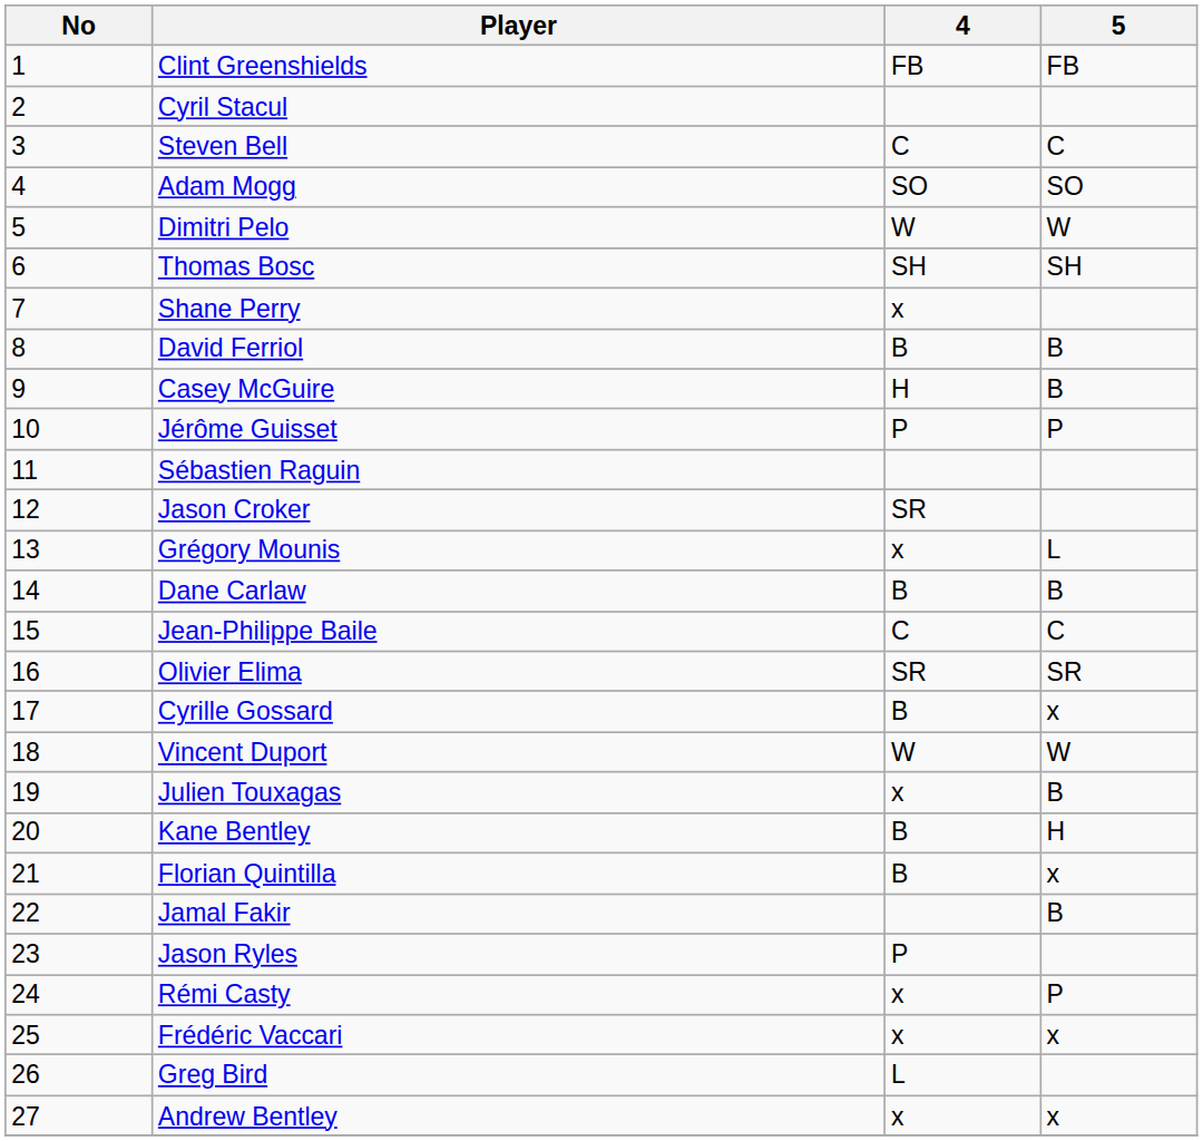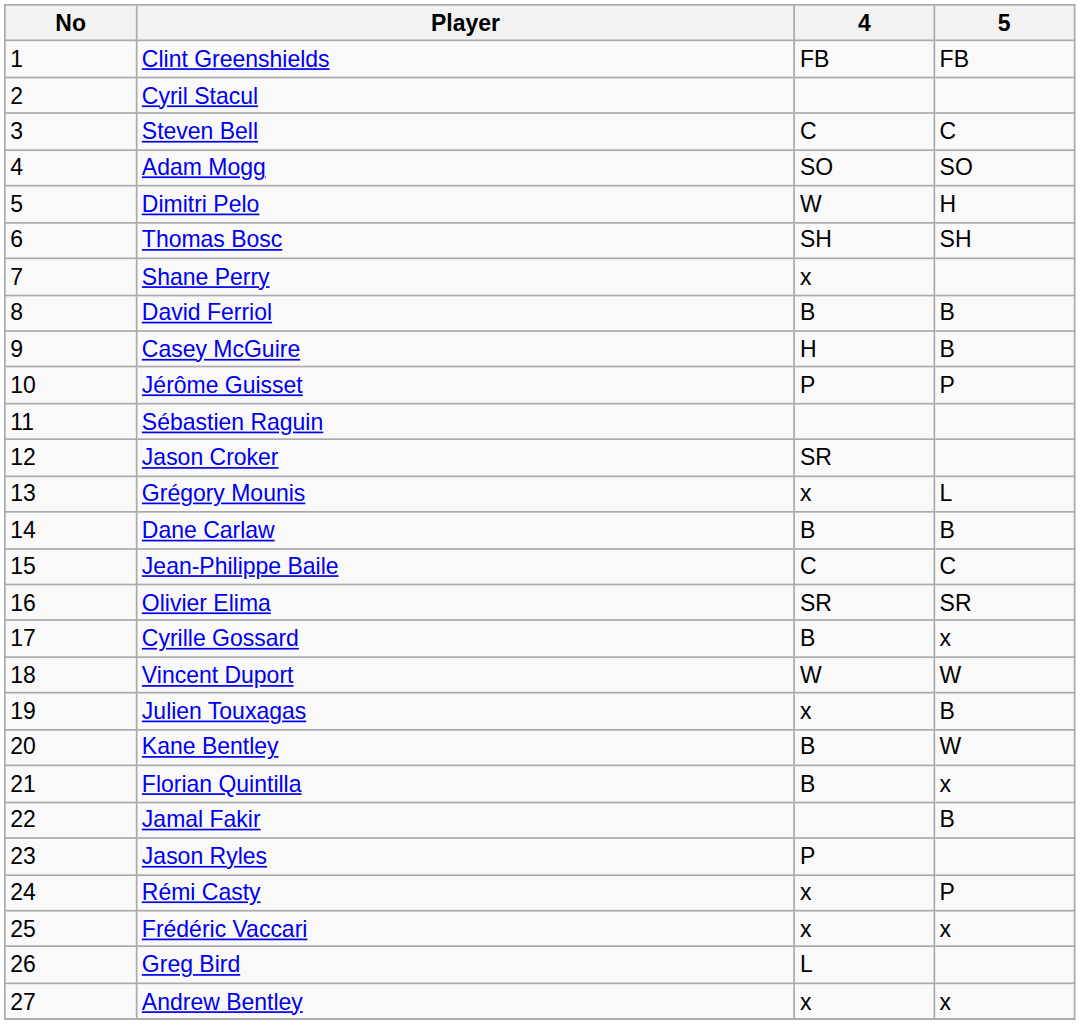 <table class="wikitable"  style="font-size:85%; width:40%;">
 <tr>
 <th>No</th>
 <th>Player</th>
 <th>4</th>
 <th>5</th>
 </tr>
 <tr>
 <td>1</td>
 <td><a href='#'>Clint Greenshields</a></td>
 <td>FB</td>
 <td>FB</td>
 </tr>
 <tr>
 <td>2</td>
 <td><a href='#'>Cyril Stacul</a></td>
 <td></td>
 <td></td>
 </tr>
 <tr>
 <td>3</td>
 <td><a href='#'>Steven Bell</a></td>
 <td>C</td>
 <td>C</td>
 </tr>
 <tr>
 <td>4</td>
 <td><a href='#'>Adam Mogg</a></td>
 <td>SO</td>
 <td>SO</td>
 </tr>
 <tr>
 <td>5</td>
 <td><a href='#'>Dimitri Pelo</a></td>
 <td>W</td>
-<td>W</td>
+<td>H</td>
 </tr>
 <tr>
 <td>6</td>
 <td><a href='#'>Thomas Bosc</a></td>
 <td>SH</td>
 <td>SH</td>
 </tr>
 <tr>
 <td>7</td>
 <td><a href='#'>Shane Perry</a></td>
 <td>x</td>
 <td></td>
 </tr>
 <tr>
 <td>8</td>
 <td><a href='#'>David Ferriol</a></td>
 <td>B</td>
 <td>B</td>
 </tr>
 <tr>
 <td>9</td>
 <td><a href='#'>Casey McGuire</a></td>
 <td>H</td>
 <td>B</td>
 </tr>
 <tr>
 <td>10</td>
 <td><a href='#'>Jérôme Guisset</a></td>
 <td>P</td>
 <td>P</td>
 </tr>
 <tr>
 <td>11</td>
 <td><a href='#'>Sébastien Raguin</a></td>
 <td></td>
 <td></td>
 </tr>
 <tr>
 <td>12</td>
 <td><a href='#'>Jason Croker</a></td>
 <td>SR</td>
 <td></td>
 </tr>
 <tr>
 <td>13</td>
 <td><a href='#'>Grégory Mounis</a></td>
 <td>x</td>
 <td>L</td>
 </tr>
 <tr>
 <td>14</td>
 <td><a href='#'>Dane Carlaw</a></td>
 <td>B</td>
 <td>B</td>
 </tr>
 <tr>
 <td>15</td>
 <td><a href='#'>Jean-Philippe Baile</a></td>
 <td>C</td>
 <td>C</td>
 </tr>
 <tr>
 <td>16</td>
 <td><a href='#'>Olivier Elima</a></td>
 <td>SR</td>
 <td>SR</td>
 </tr>
 <tr>
 <td>17</td>
 <td><a href='#'>Cyrille Gossard</a></td>
 <td>B</td>
 <td>x</td>
 </tr>
 <tr>
 <td>18</td>
 <td><a href='#'>Vincent Duport</a></td>
 <td>W</td>
 <td>W</td>
 </tr>
 <tr>
 <td>19</td>
 <td><a href='#'>Julien Touxagas</a></td>
 <td>x</td>
 <td>B</td>
 </tr>
 <tr>
 <td>20</td>
 <td><a href='#'>Kane Bentley</a></td>
 <td>B</td>
-<td>H</td>
+<td>W</td>
 </tr>
 <tr>
 <td>21</td>
 <td><a href='#'>Florian Quintilla</a></td>
 <td>B</td>
 <td>x</td>
 </tr>
 <tr>
 <td>22</td>
 <td><a href='#'>Jamal Fakir</a></td>
 <td></td>
 <td>B</td>
 </tr>
 <tr>
 <td>23</td>
 <td><a href='#'>Jason Ryles</a></td>
 <td>P</td>
 <td></td>
 </tr>
 <tr>
 <td>24</td>
 <td><a href='#'>Rémi Casty</a></td>
 <td>x</td>
 <td>P</td>
 </tr>
 <tr>
 <td>25</td>
 <td><a href='#'>Frédéric Vaccari</a></td>
 <td>x</td>
 <td>x</td>
 </tr>
 <tr>
 <td>26</td>
 <td><a href='#'>Greg Bird</a></td>
 <td>L</td>
 <td></td>
 </tr>
 <tr>
 <td>27</td>
 <td><a href='#'>Andrew Bentley</a></td>
 <td>x</td>
 <td>x</td>
 </tr>
 <tr>
 </tr>
 </table>
